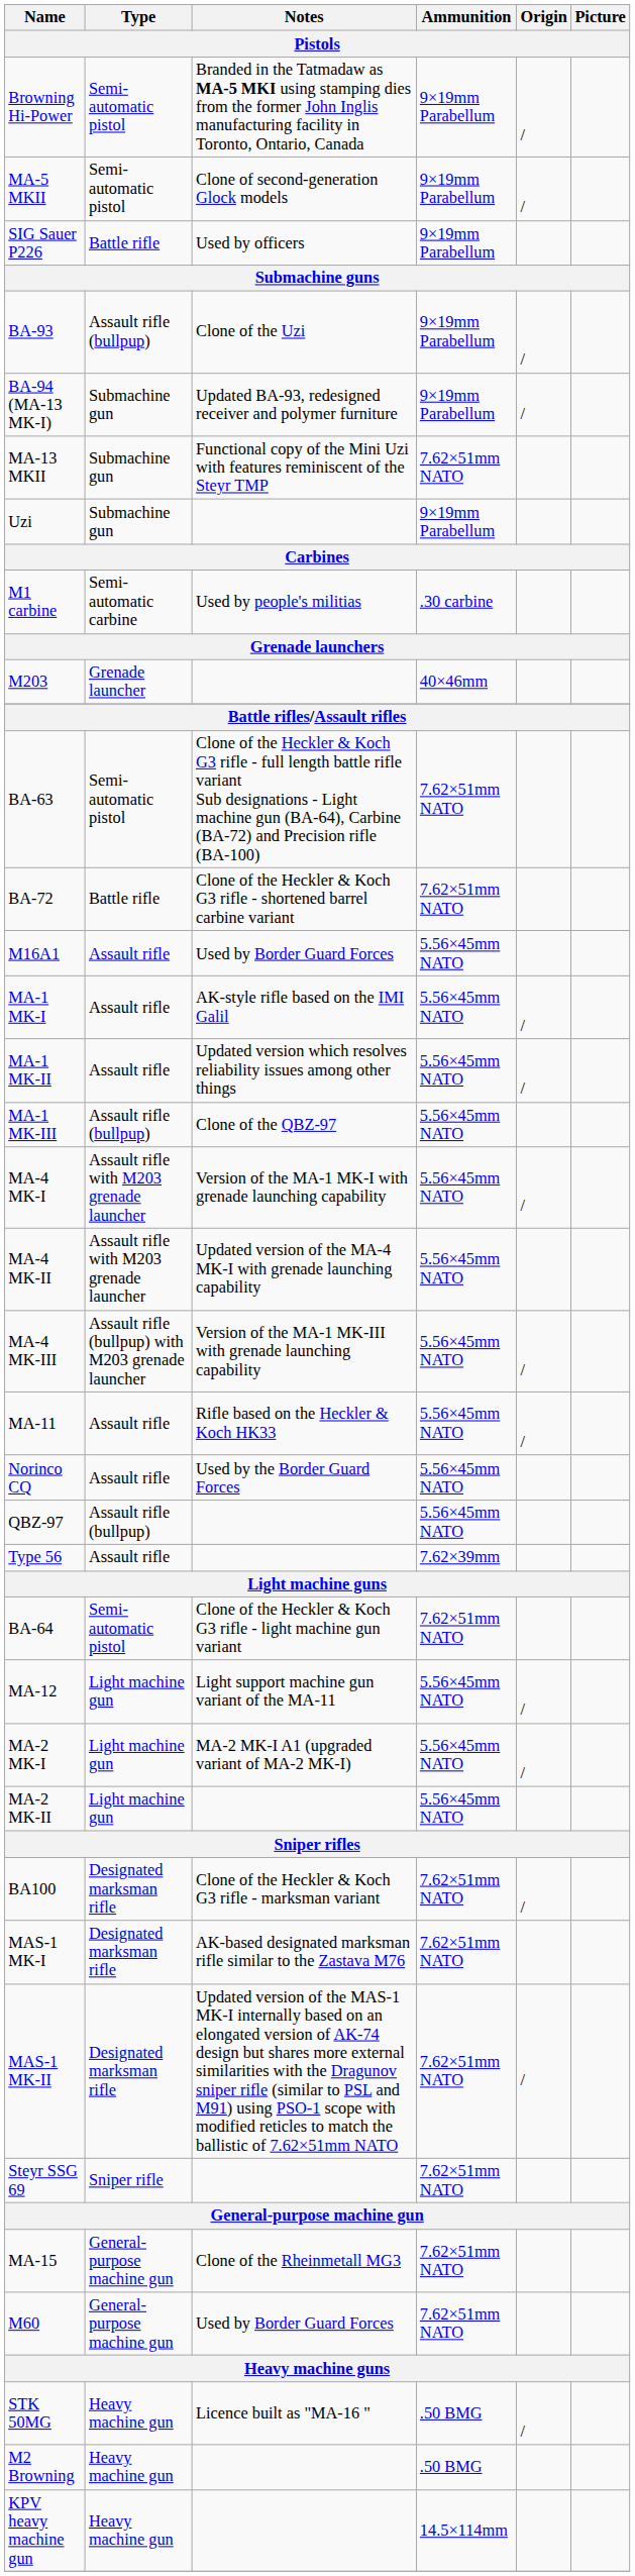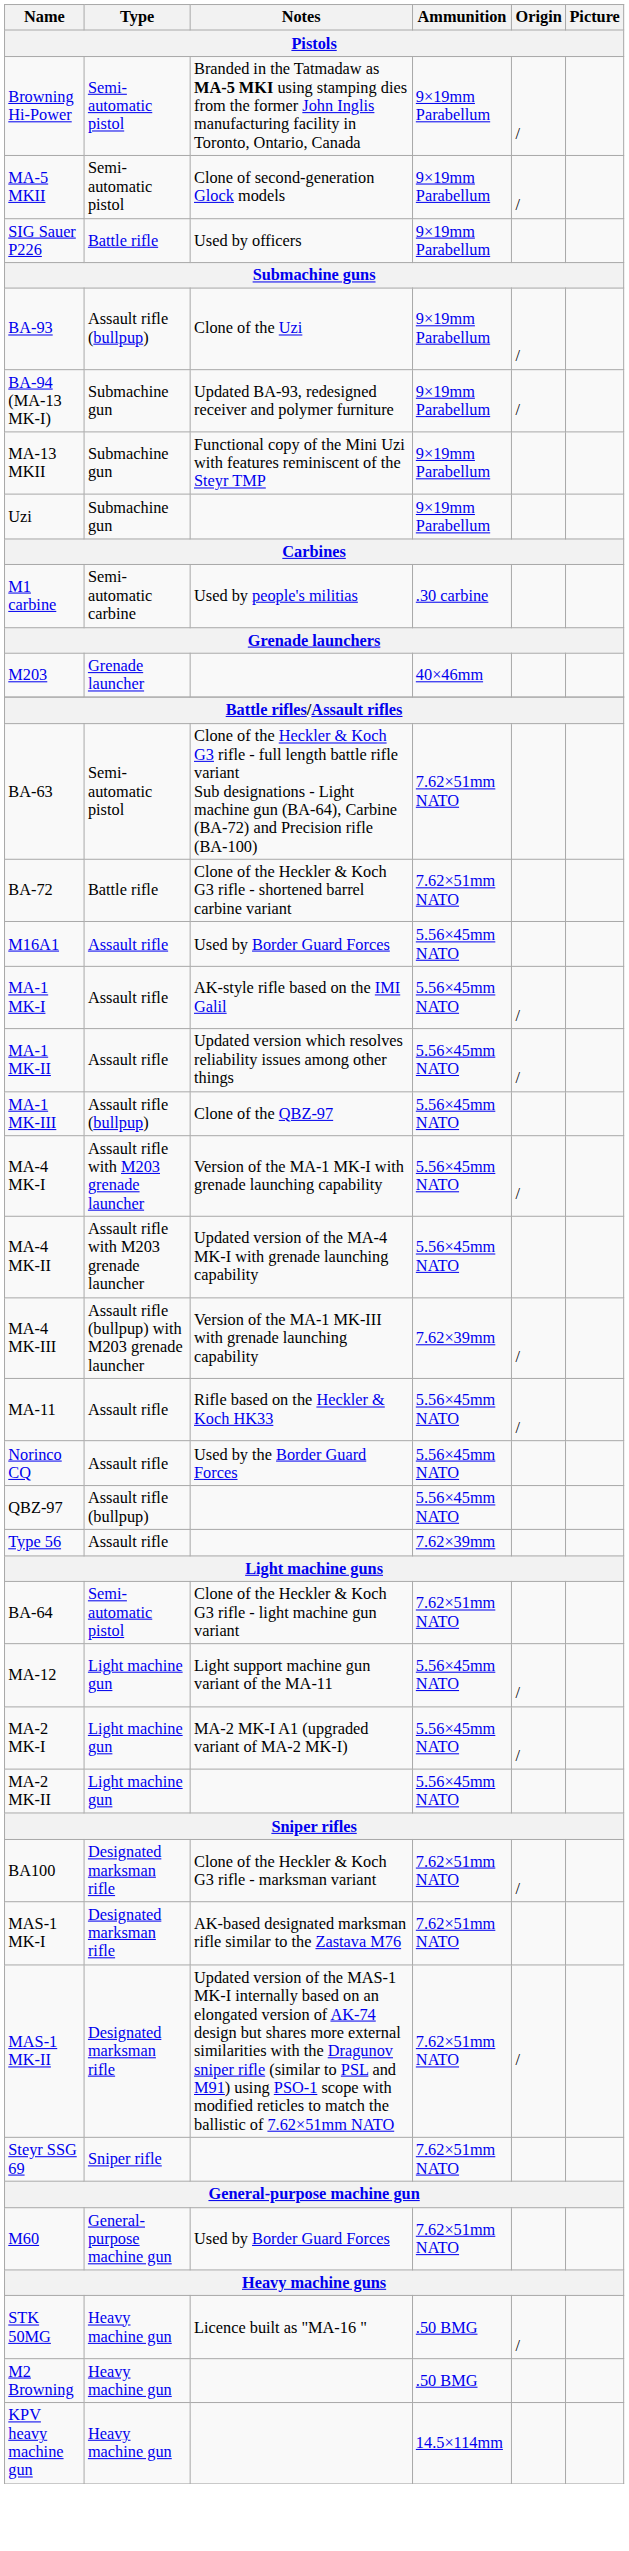 <table class="wikitable">
 <tr>
 <th>Name</th>
 <th>Type</th>
 <th>Notes</th>
 <th>Ammunition</th>
 <th>Origin</th>
 <th>Picture</th>
 </tr>
 <tr>
 <th colspan="6"><a href='#'>Pistols</a></th>
 </tr>
 <tr>
 <td><a href='#'>Browning Hi-Power</a></td>
 <td><a href='#'>Semi-automatic pistol</a></td>
 <td>Branded in the Tatmadaw as <strong>MA-5 MKI</strong> using stamping dies from the former <a href='#'>John Inglis</a> manufacturing facility in Toronto, Ontario, Canada</td>
 <td><a href='#'>9×19mm Parabellum</a></td>
 <td><br><br><br>/ </td>
 <td></td>
 </tr>
 <tr>
 <td><a href='#'>MA-5 MKII</a></td>
 <td>Semi-automatic pistol</td>
 <td>Clone of second-generation <a href='#'>Glock</a> models</td>
 <td><a href='#'>9×19mm Parabellum</a></td>
 <td><br><br>/ </td>
 <td></td>
 </tr>
 <tr>
 <td><a href='#'>SIG Sauer P226</a></td>
 <td><a href='#'>Battle rifle</a></td>
 <td>Used by officers</td>
 <td><a href='#'>9×19mm Parabellum</a></td>
 <td><br></td>
 <td></td>
 </tr>
 <tr>
 <th colspan="6"><a href='#'>Submachine guns</a></th>
 </tr>
 <tr>
 <td><a href='#'>BA-93</a></td>
 <td>Assault rifle (<a href='#'>bullpup</a>)</td>
 <td>Clone of the <a href='#'>Uzi</a></td>
 <td><a href='#'>9×19mm Parabellum</a></td>
 <td><br><br><br>/ </td>
 <td></td>
 </tr>
 <tr>
 <td><a href='#'>BA-94</a> <br> (MA-13 MK-I)</td>
 <td>Submachine gun</td>
 <td>Updated BA-93, redesigned receiver and polymer furniture</td>
 <td><a href='#'>9×19mm Parabellum</a></td>
 <td><br>  /<br></td>
 <td></td>
 </tr>
 <tr>
 <td>MA-13 MKII</td>
 <td>Submachine gun</td>
 <td>Functional copy of the Mini Uzi with features reminiscent of the <a href='#'>Steyr TMP</a></td>
-<td><a href='#'>7.62×51mm NATO</a></td>
+<td><a href='#'>9×19mm Parabellum</a></td>
 <td><br> <br></td>
 <td></td>
 </tr>
 <tr>
 <td>Uzi</td>
 <td>Submachine gun</td>
 <td></td>
 <td><a href='#'>9×19mm Parabellum</a></td>
 <td></td>
 <td></td>
 </tr>
 <tr>
 <th colspan="6"><a href='#'>Carbines</a></th>
 </tr>
 <tr>
 <td><a href='#'>M1 carbine</a></td>
 <td>Semi-automatic carbine</td>
 <td>Used by <a href='#'>people's militias</a></td>
 <td><a href='#'>.30 carbine</a></td>
 <td></td>
 <td></td>
 </tr>
 <tr>
 <th colspan="6"><a href='#'>Grenade launchers</a></th>
 </tr>
 <tr>
 <td><a href='#'>M203</a></td>
 <td><a href='#'>Grenade launcher</a></td>
 <td></td>
 <td><a href='#'>40×46mm</a></td>
 <td><br> </td>
 <td></td>
 </tr>
 <tr>
 </tr>
 <tr>
 <th colspan="6"><a href='#'>Battle rifles</a>/<a href='#'>Assault rifles</a></th>
 </tr>
 <tr>
 <td>BA-63</td>
 <td>Semi-automatic pistol</td>
 <td>Clone of the <a href='#'>Heckler & Koch G3</a> rifle - full length battle rifle variant<br>Sub designations - Light machine gun (BA-64), Carbine (BA-72) and Precision rifle (BA-100)</td>
 <td><a href='#'>7.62×51mm NATO</a></td>
 <td><br></td>
 <td></td>
 </tr>
 <tr>
 <td>BA-72</td>
 <td>Battle rifle</td>
 <td>Clone of the Heckler & Koch G3 rifle - shortened barrel carbine variant</td>
 <td><a href='#'>7.62×51mm NATO</a></td>
 <td><br></td>
 <td></td>
 </tr>
 <tr>
 <td><a href='#'>M16A1</a></td>
 <td><a href='#'>Assault rifle</a></td>
 <td>Used by <a href='#'>Border Guard Forces</a></td>
 <td><a href='#'>5.56×45mm NATO</a></td>
 <td></td>
 <td></td>
 </tr>
 <tr>
 <td><a href='#'>MA-1 MK-I</a></td>
 <td>Assault rifle</td>
 <td>AK-style rifle based on the <a href='#'>IMI Galil</a></td>
 <td><a href='#'>5.56×45mm NATO</a></td>
 <td><br><br>/ </td>
 <td></td>
 </tr>
 <tr>
 <td><a href='#'>MA-1 MK-II</a></td>
 <td>Assault rifle</td>
 <td>Updated version which resolves reliability issues among other things</td>
 <td><a href='#'>5.56×45mm NATO</a></td>
 <td><br><br>/ </td>
 <td></td>
 </tr>
 <tr>
 <td><a href='#'>MA-1 MK-III</a></td>
 <td>Assault rifle (<a href='#'>bullpup</a>)</td>
 <td>Clone of the <a href='#'>QBZ-97</a></td>
 <td><a href='#'>5.56×45mm NATO</a></td>
 <td><br></td>
 <td></td>
 </tr>
 <tr>
 <td>MA-4 MK-I</td>
 <td>Assault rifle with <a href='#'>M203 grenade launcher</a></td>
 <td>Version of the MA-1 MK-I with grenade launching capability</td>
 <td><a href='#'>5.56×45mm NATO</a></td>
 <td><br><br>/ </td>
 <td></td>
 </tr>
 <tr>
 <td>MA-4 MK-II</td>
 <td>Assault rifle with M203 grenade launcher</td>
 <td>Updated version of the MA-4 MK-I with grenade launching capability</td>
 <td><a href='#'>5.56×45mm NATO</a></td>
 <td><br></td>
 <td></td>
 </tr>
 <tr>
 <td>MA-4 MK-III</td>
 <td>Assault rifle (bullpup) with M203 grenade launcher</td>
 <td>Version of the MA-1 MK-III with grenade launching capability</td>
-<td><a href='#'>5.56×45mm NATO</a></td>
+<td><a href='#'>7.62×39mm</a></td>
 <td><br> <br>/ </td>
 <td></td>
 </tr>
 <tr>
 <td>MA-11</td>
 <td>Assault rifle</td>
 <td>Rifle based on the <a href='#'>Heckler & Koch HK33</a></td>
 <td><a href='#'>5.56×45mm NATO</a></td>
 <td><br><br>/ </td>
 <td></td>
 </tr>
 <tr>
 <td><a href='#'>Norinco CQ</a></td>
 <td>Assault rifle</td>
 <td>Used by the <a href='#'>Border Guard Forces</a></td>
 <td><a href='#'>5.56×45mm NATO</a></td>
 <td></td>
 <td></td>
 </tr>
 <tr>
 <td>QBZ-97</td>
 <td>Assault rifle (bullpup)</td>
 <td></td>
 <td><a href='#'>5.56×45mm NATO</a></td>
 <td></td>
 <td></td>
 </tr>
 <tr>
 <td><a href='#'>Type 56</a></td>
 <td>Assault rifle</td>
 <td></td>
 <td><a href='#'>7.62×39mm</a></td>
 <td></td>
 <td></td>
 </tr>
 <tr>
 <th colspan="6"><a href='#'>Light machine guns</a></th>
 </tr>
 <tr>
 <td>BA-64</td>
 <td><a href='#'>Semi-automatic pistol</a></td>
 <td>Clone of the Heckler & Koch G3 rifle - light machine gun variant</td>
 <td><a href='#'>7.62×51mm NATO</a></td>
 <td><br></td>
 <td></td>
 </tr>
 <tr>
 <td>MA-12</td>
 <td><a href='#'>Light machine gun</a></td>
 <td>Light support machine gun variant of the MA-11</td>
 <td><a href='#'>5.56×45mm NATO</a></td>
 <td><br> <br>/ </td>
 <td></td>
 </tr>
 <tr>
 <td>MA-2 MK-I</td>
 <td><a href='#'>Light machine gun</a></td>
 <td>MA-2 MK-I A1 (upgraded variant of MA-2 MK-I)</td>
 <td><a href='#'>5.56×45mm NATO</a></td>
 <td><br><br>/ </td>
 <td></td>
 </tr>
 <tr>
 <td>MA-2 MK-II</td>
 <td><a href='#'>Light machine gun</a></td>
 <td></td>
 <td><a href='#'>5.56×45mm NATO</a></td>
 <td><br> </td>
 <td></td>
 </tr>
 <tr>
 <th colspan="6"><a href='#'>Sniper rifles</a></th>
 </tr>
 <tr>
 <td>BA100</td>
 <td><a href='#'>Designated marksman rifle</a></td>
 <td>Clone of the Heckler & Koch G3 rifle - marksman variant</td>
 <td><a href='#'>7.62×51mm NATO</a></td>
 <td><br> <br>/ </td>
 <td></td>
 </tr>
 <tr>
 <td>MAS-1 MK-I</td>
 <td><a href='#'>Designated marksman rifle</a></td>
 <td>AK-based designated marksman rifle similar to the <a href='#'>Zastava M76</a></td>
 <td><a href='#'>7.62×51mm NATO</a></td>
 <td><br></td>
 <td></td>
 </tr>
 <tr>
 <td><a href='#'>MAS-1 MK-II</a></td>
 <td><a href='#'>Designated marksman rifle</a></td>
 <td>Updated version of the MAS-1 MK-I internally based on an elongated version of <a href='#'>AK-74</a> design but shares more external similarities with the <a href='#'>Dragunov sniper rifle</a> (similar to <a href='#'>PSL</a> and <a href='#'>M91</a>) using <a href='#'>PSO-1</a> scope with modified reticles to match the ballistic of <a href='#'>7.62×51mm NATO</a></td>
 <td><a href='#'>7.62×51mm NATO</a></td>
 <td><br>/ </td>
 <td></td>
 </tr>
 <tr>
 <td><a href='#'>Steyr SSG 69</a></td>
 <td><a href='#'>Sniper rifle</a></td>
 <td></td>
 <td><a href='#'>7.62×51mm NATO</a></td>
 <td></td>
 <td></td>
 </tr>
 <tr>
 <th colspan="6"><a href='#'>General-purpose machine gun</a></th>
 </tr>
 <tr>
-<td>MA-15</td>
-<td><a href='#'>General-purpose machine gun</a></td>
-<td>Clone of the <a href='#'>Rheinmetall MG3</a></td>
-<td><a href='#'>7.62×51mm NATO</a></td>
-<td><br></td>
-<td></td>
-</tr>
-<tr>
 <td><a href='#'>M60</a></td>
 <td><a href='#'>General-purpose machine gun</a></td>
 <td>Used by <a href='#'>Border Guard Forces</a></td>
 <td><a href='#'>7.62×51mm NATO</a></td>
 <td></td>
 <td></td>
 </tr>
 <tr>
 <th colspan="6"><a href='#'>Heavy machine guns</a></th>
 </tr>
 <tr>
 <td><a href='#'>STK 50MG</a></td>
 <td><a href='#'>Heavy machine gun</a></td>
 <td>Licence built as "MA-16 "</td>
 <td><a href='#'>.50 BMG</a></td>
 <td><br><br>/ </td>
 <td></td>
 </tr>
 <tr>
 <td><a href='#'>M2 Browning</a></td>
 <td><a href='#'>Heavy machine gun</a></td>
 <td></td>
 <td><a href='#'>.50 BMG</a></td>
 <td></td>
 <td></td>
 </tr>
 <tr>
 <td><a href='#'>KPV heavy machine gun</a></td>
 <td><a href='#'>Heavy machine gun</a></td>
 <td></td>
 <td><a href='#'>14.5×114mm</a></td>
 <td></td>
 <td></td>
 </tr>
 <tr>
 </tr>
 </table>
